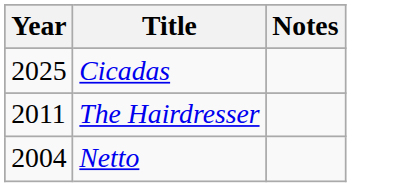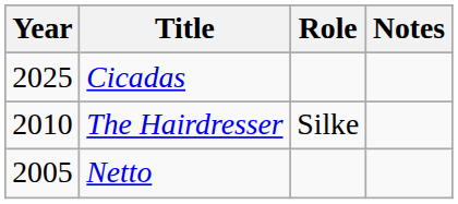 <table class="wikitable sortable">
 <tr>
 <th>Year</th>
 <th>Title</th>
+<th>Role</th>
 <th class="unsortable">Notes</th>
 </tr>
 <tr>
 <td>2025</td>
 <td><em><a href='#'>Cicadas</a></em></td>
 <td></td>
-</tr>
-<tr>
-<td>2011</td>
-<td><em><a href='#'>The Hairdresser</a></em></td>
 <td></td>
 </tr>
 <tr>
-<td>2004</td>
+<td>2010</td>
+<td><em><a href='#'>The Hairdresser</a></em></td>
+<td>Silke</td>
+<td></td>
+</tr>
+<tr>
+<td>2005</td>
 <td><em><a href='#'>Netto</a></em></td>
+<td></td>
 <td></td>
 </tr>
 </table>
